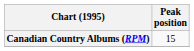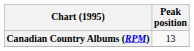 <table class="wikitable sortable plainrowheaders" style="text-align:center">
 <tr>
 <th scope="col">Chart (1995)</th>
 <th scope="col">Peak<br>position</th>
 </tr>
 <tr>
 <th scope="row">Canadian Country Albums (<em><a href='#'>RPM</a></em>)</th>
-<td>15</td>
+<td>13</td>
 </tr>
 <tr>
 </tr>
 <tr>
 </tr>
 </table>
